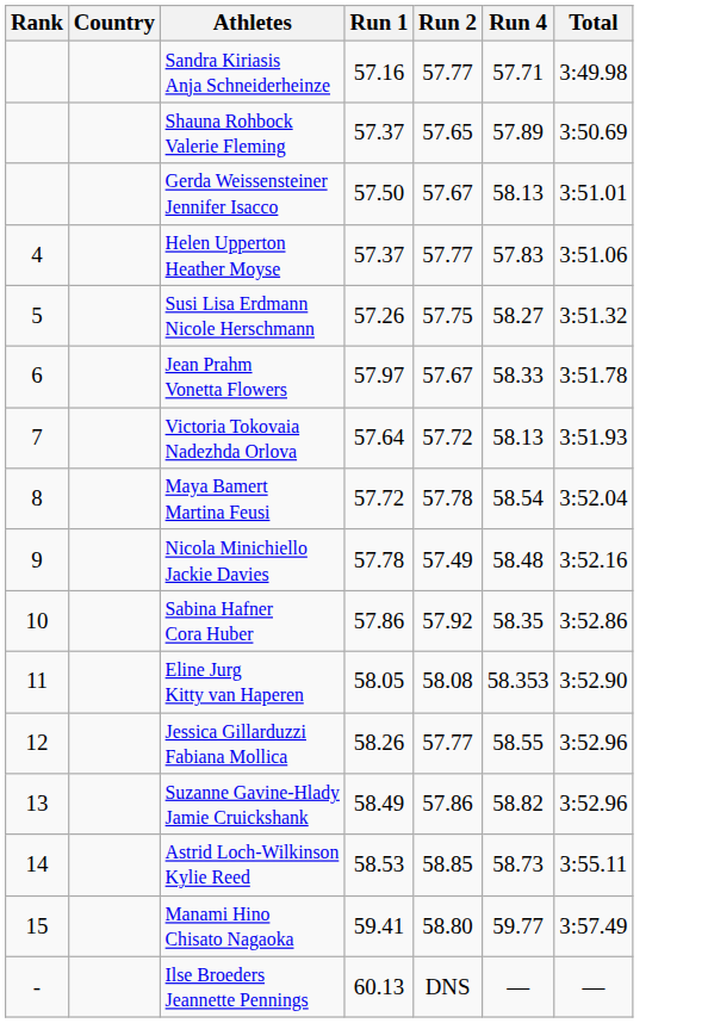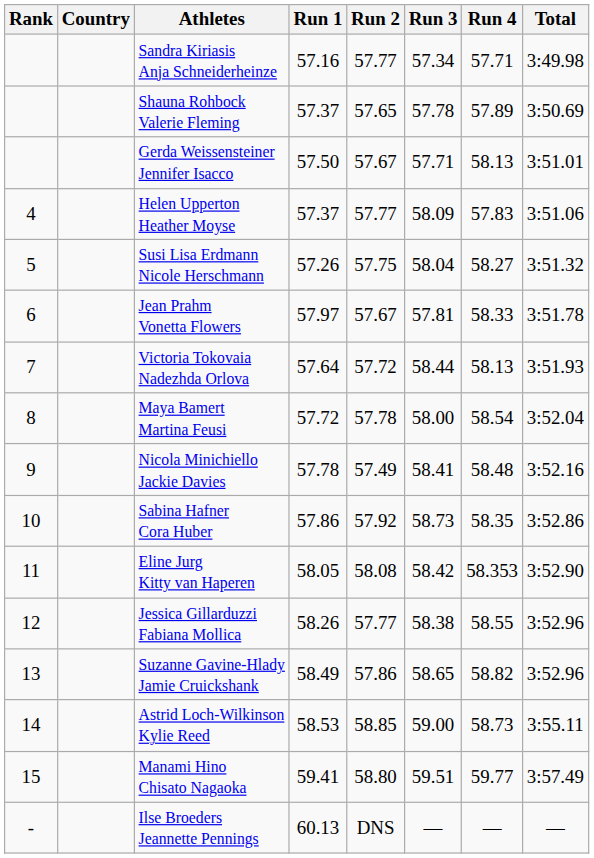 <table class="wikitable sortable" style="text-align:center">
 <tr>
 <th>Rank</th>
 <th>Country</th>
 <th>Athletes</th>
 <th>Run 1</th>
 <th>Run 2</th>
+<th>Run 3</th>
 <th>Run 4</th>
 <th>Total</th>
 </tr>
 <tr>
 <td></td>
 <td align="left"></td>
 <td align="left"><small><a href='#'>Sandra Kiriasis</a> <br> <a href='#'>Anja Schneiderheinze</a></small></td>
 <td>57.16</td>
 <td>57.77</td>
+<td>57.34</td>
 <td>57.71</td>
 <td>3:49.98</td>
 </tr>
 <tr>
 <td></td>
 <td align="left"></td>
 <td align="left"><small><a href='#'>Shauna Rohbock</a> <br> <a href='#'>Valerie Fleming</a></small></td>
 <td>57.37</td>
 <td>57.65</td>
+<td>57.78</td>
 <td>57.89</td>
 <td>3:50.69</td>
 </tr>
 <tr>
 <td></td>
 <td align="left"></td>
 <td align="left"><small><a href='#'>Gerda Weissensteiner</a> <br> <a href='#'>Jennifer Isacco</a></small></td>
 <td>57.50</td>
 <td>57.67</td>
+<td>57.71</td>
 <td>58.13</td>
 <td>3:51.01</td>
 </tr>
 <tr>
 <td>4</td>
 <td align="left"></td>
 <td align="left"><small><a href='#'>Helen Upperton</a> <br> <a href='#'>Heather Moyse</a></small></td>
 <td>57.37</td>
 <td>57.77</td>
+<td>58.09</td>
 <td>57.83</td>
 <td>3:51.06</td>
 </tr>
 <tr>
 <td>5</td>
 <td align="left"></td>
 <td align="left"><small><a href='#'>Susi Lisa Erdmann</a> <br> <a href='#'>Nicole Herschmann</a></small></td>
 <td>57.26</td>
 <td>57.75</td>
+<td>58.04</td>
 <td>58.27</td>
 <td>3:51.32</td>
 </tr>
 <tr>
 <td>6</td>
 <td align="left"></td>
 <td align="left"><small><a href='#'>Jean Prahm</a> <br> <a href='#'>Vonetta Flowers</a></small></td>
 <td>57.97</td>
 <td>57.67</td>
+<td>57.81</td>
 <td>58.33</td>
 <td>3:51.78</td>
 </tr>
 <tr>
 <td>7</td>
 <td align="left"></td>
 <td align="left"><small><a href='#'>Victoria Tokovaia</a> <br> <a href='#'>Nadezhda Orlova</a></small></td>
 <td>57.64</td>
 <td>57.72</td>
+<td>58.44</td>
 <td>58.13</td>
 <td>3:51.93</td>
 </tr>
 <tr>
 <td>8</td>
 <td align="left"></td>
 <td align="left"><small><a href='#'>Maya Bamert</a> <br> <a href='#'>Martina Feusi</a></small></td>
 <td>57.72</td>
 <td>57.78</td>
+<td>58.00</td>
 <td>58.54</td>
 <td>3:52.04</td>
 </tr>
 <tr>
 <td>9</td>
 <td align="left"></td>
 <td align="left"><small><a href='#'>Nicola Minichiello</a> <br> <a href='#'>Jackie Davies</a></small></td>
 <td>57.78</td>
 <td>57.49</td>
+<td>58.41</td>
 <td>58.48</td>
 <td>3:52.16</td>
 </tr>
 <tr>
 <td>10</td>
 <td align="left"></td>
 <td align="left"><small><a href='#'>Sabina Hafner</a> <br> <a href='#'>Cora Huber</a></small></td>
 <td>57.86</td>
 <td>57.92</td>
+<td>58.73</td>
 <td>58.35</td>
 <td>3:52.86</td>
 </tr>
 <tr>
 <td>11</td>
 <td align="left"></td>
 <td align="left"><small><a href='#'>Eline Jurg</a> <br> <a href='#'>Kitty van Haperen</a></small></td>
 <td>58.05</td>
 <td>58.08</td>
+<td>58.42</td>
 <td>58.353</td>
 <td>3:52.90</td>
 </tr>
 <tr>
 <td>12</td>
 <td align="left"></td>
 <td align="left"><small><a href='#'>Jessica Gillarduzzi</a> <br> <a href='#'>Fabiana Mollica</a></small></td>
 <td>58.26</td>
 <td>57.77</td>
+<td>58.38</td>
 <td>58.55</td>
 <td>3:52.96</td>
 </tr>
 <tr>
 <td>13</td>
 <td align="left"></td>
 <td align="left"><small><a href='#'>Suzanne Gavine-Hlady</a> <br> <a href='#'>Jamie Cruickshank</a></small></td>
 <td>58.49</td>
 <td>57.86</td>
+<td>58.65</td>
 <td>58.82</td>
 <td>3:52.96</td>
 </tr>
 <tr>
 <td>14</td>
 <td align="left"></td>
 <td align="left"><small><a href='#'>Astrid Loch-Wilkinson</a> <br> <a href='#'>Kylie Reed</a></small></td>
 <td>58.53</td>
 <td>58.85</td>
+<td>59.00</td>
 <td>58.73</td>
 <td>3:55.11</td>
 </tr>
 <tr>
 <td>15</td>
 <td align="left"></td>
 <td align="left"><small><a href='#'>Manami Hino</a> <br> <a href='#'>Chisato Nagaoka</a></small></td>
 <td>59.41</td>
 <td>58.80</td>
+<td>59.51</td>
 <td>59.77</td>
 <td>3:57.49</td>
 </tr>
 <tr>
 <td>-</td>
 <td align="left"></td>
 <td align="left"><small><a href='#'>Ilse Broeders</a> <br> <a href='#'>Jeannette Pennings</a></small></td>
 <td>60.13</td>
 <td>DNS</td>
 <td>—</td>
 <td>—</td>
+<td>—</td>
 </tr>
 </table>
